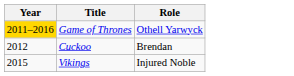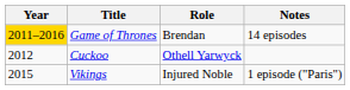 <table class="wikitable sortable">
 <tr>
 <th>Year</th>
 <th>Title</th>
 <th>Role</th>
+<th>Notes</th>
 </tr>
 <tr>
 <td style="background: gold;">2011–2016</td>
 <td><em><a href='#'>Game of Thrones</a></em></td>
-<td><a href='#'>Othell Yarwyck</a></td>
+<td>Brendan</td>
+<td>14 episodes</td>
 </tr>
 <tr>
 <td>2012</td>
 <td><em><a href='#'>Cuckoo</a></em></td>
-<td>Brendan</td>
+<td><a href='#'>Othell Yarwyck</a></td>
+<td></td>
 </tr>
 <tr>
 <td>2015</td>
 <td><em><a href='#'>Vikings</a></em></td>
 <td>Injured Noble</td>
+<td>1 episode ("Paris")</td>
 </tr>
 </table>
